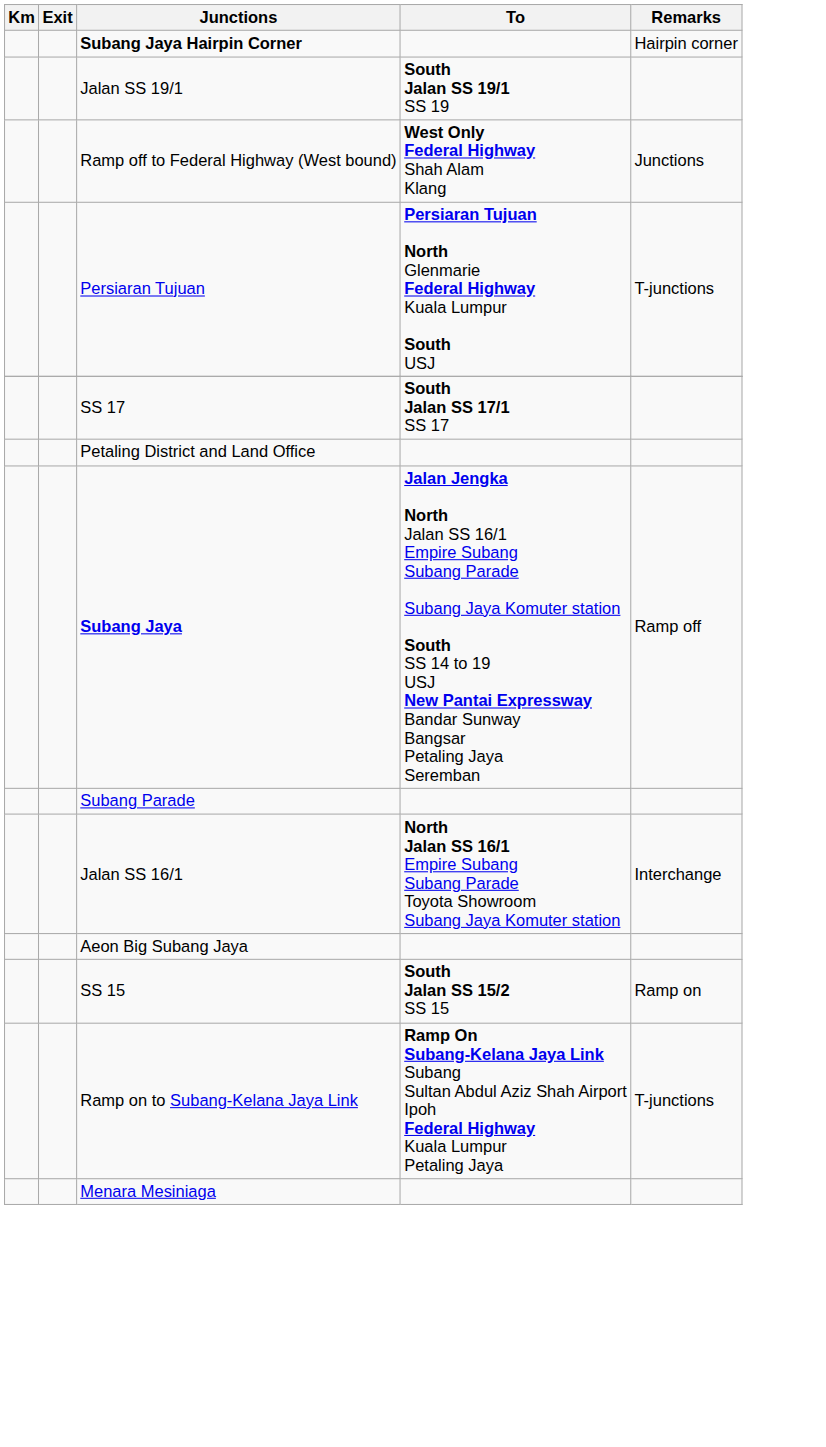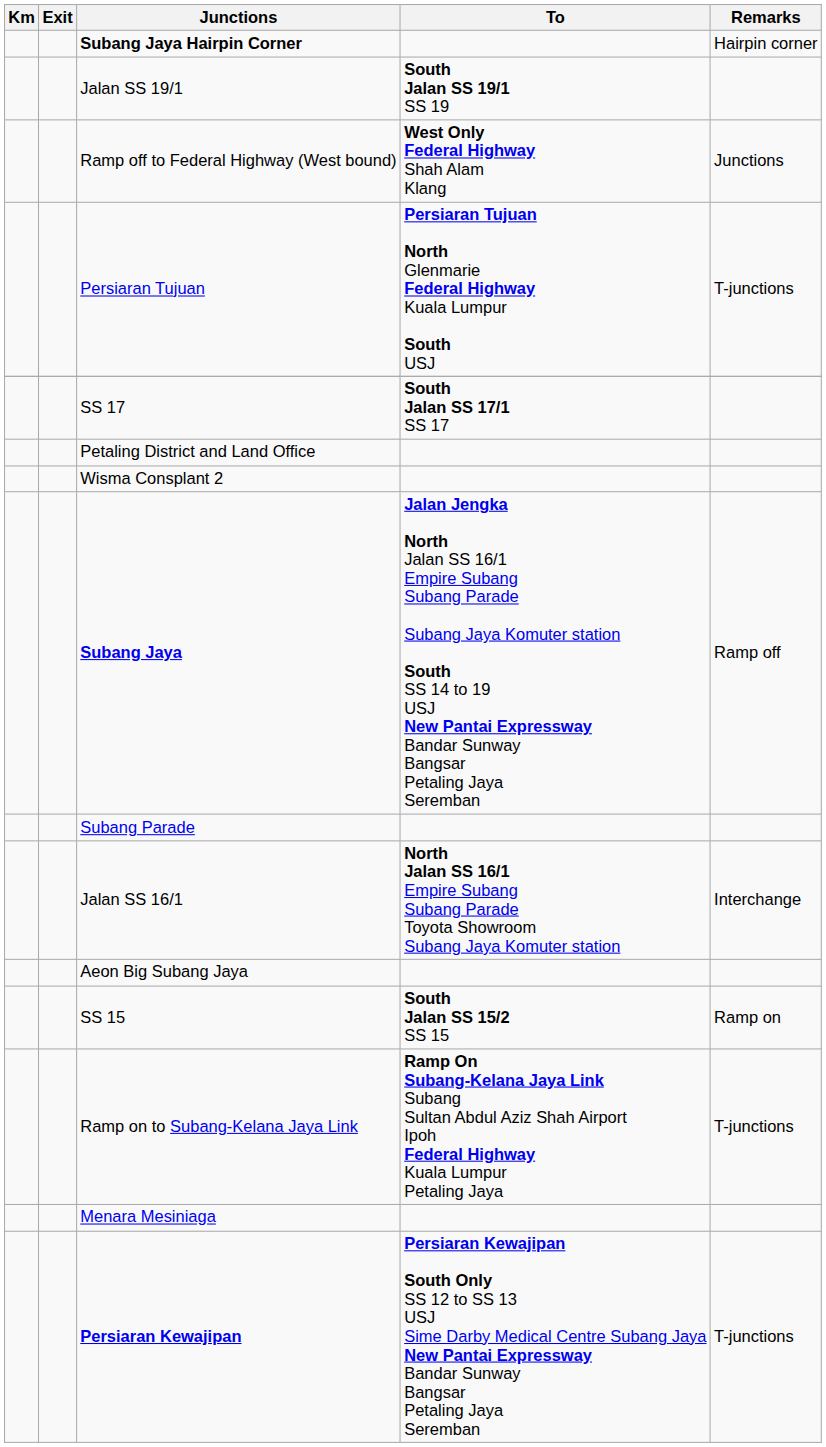 <table class="wikitable">
 <tr>
 <th>Km</th>
 <th>Exit</th>
 <th>Junctions</th>
 <th>To</th>
 <th>Remarks</th>
 </tr>
 <tr>
 <td></td>
 <td></td>
 <td><strong>Subang Jaya Hairpin Corner</strong></td>
 <td></td>
 <td>Hairpin corner</td>
 </tr>
 <tr>
 <td></td>
 <td></td>
 <td>Jalan SS 19/1</td>
 <td><strong>South</strong><br><strong>Jalan SS 19/1</strong><br>SS 19</td>
 <td></td>
 </tr>
 <tr>
 <td></td>
 <td></td>
 <td>Ramp off to Federal Highway (West bound)</td>
 <td><strong>West Only</strong><br> <strong><a href='#'>Federal Highway</a></strong><br>Shah Alam<br>Klang</td>
 <td>Junctions</td>
 </tr>
 <tr>
 <td></td>
 <td></td>
 <td><a href='#'>Persiaran Tujuan</a></td>
 <td><strong><a href='#'>Persiaran Tujuan</a></strong><br><br><strong>North</strong><br> Glenmarie<br> <strong><a href='#'>Federal Highway</a></strong><br>Kuala Lumpur<br><br><strong>South</strong><br>USJ</td>
 <td>T-junctions</td>
 </tr>
 <tr>
 </tr>
 <tr>
 <td></td>
 <td></td>
 <td>SS 17</td>
 <td><strong>South</strong><br><strong>Jalan SS 17/1</strong><br>SS 17</td>
 <td></td>
 </tr>
 <tr>
 <td></td>
 <td></td>
 <td>Petaling District and Land Office</td>
 <td></td>
 <td></td>
 </tr>
 <tr>
 <td></td>
 <td></td>
+<td>Wisma Consplant 2</td>
+<td></td>
+<td></td>
+</tr>
+<tr>
+<td></td>
+<td></td>
 <td><strong><a href='#'>Subang Jaya</a></strong></td>
 <td><strong><a href='#'>Jalan Jengka</a></strong><br><br><strong>North</strong><br>Jalan SS 16/1<br><a href='#'>Empire Subang</a><br><a href='#'>Subang Parade</a><br><br><a href='#'>Subang Jaya Komuter station</a>  <br><br><strong>South</strong><br>SS 14 to 19<br>USJ<br> <strong><a href='#'>New Pantai Expressway</a></strong><br>Bandar Sunway<br>Bangsar<br>Petaling Jaya<br>Seremban</td>
 <td>Ramp off</td>
 </tr>
 <tr>
 <td></td>
 <td></td>
 <td><a href='#'>Subang Parade</a></td>
 <td></td>
 <td></td>
 </tr>
 <tr>
 <td></td>
 <td></td>
 <td>Jalan SS 16/1</td>
 <td><strong>North</strong><br><strong>Jalan SS 16/1</strong><br><a href='#'>Empire Subang</a><br><a href='#'>Subang Parade</a><br>Toyota Showroom<br><a href='#'>Subang Jaya Komuter station</a>  </td>
 <td>Interchange</td>
 </tr>
 <tr>
 <td></td>
 <td></td>
 <td>Aeon Big Subang Jaya</td>
 <td></td>
 </tr>
 <tr>
 <td></td>
 <td></td>
 <td>SS 15</td>
 <td><strong>South</strong><br><strong>Jalan SS 15/2</strong><br>SS 15</td>
 <td>Ramp on</td>
 </tr>
 <tr>
 <td></td>
 <td></td>
 <td>Ramp on to <a href='#'>Subang-Kelana Jaya Link</a></td>
 <td><strong>Ramp On</strong><br> <strong><a href='#'>Subang-Kelana Jaya Link</a></strong><br>Subang<br>Sultan Abdul Aziz Shah Airport <br>  Ipoh<br> <strong><a href='#'>Federal Highway</a></strong><br>Kuala Lumpur<br>Petaling Jaya</td>
 <td>T-junctions</td>
 </tr>
 <tr>
 <td></td>
 <td></td>
 <td><a href='#'>Menara Mesiniaga</a></td>
 <td></td>
 <td></td>
 </tr>
+<tr>
+<td></td>
+<td></td>
+<td><strong><a href='#'>Persiaran Kewajipan</a></strong></td>
+<td><strong><a href='#'>Persiaran Kewajipan</a></strong><br><br><strong>South Only</strong><br>SS 12 to SS 13<br>USJ<br><a href='#'>Sime Darby Medical Centre Subang Jaya</a> <br> <strong><a href='#'>New Pantai Expressway</a></strong><br>Bandar Sunway<br>Bangsar<br>Petaling Jaya<br>Seremban</td>
+<td>T-junctions</td>
+</tr>
 </table>
